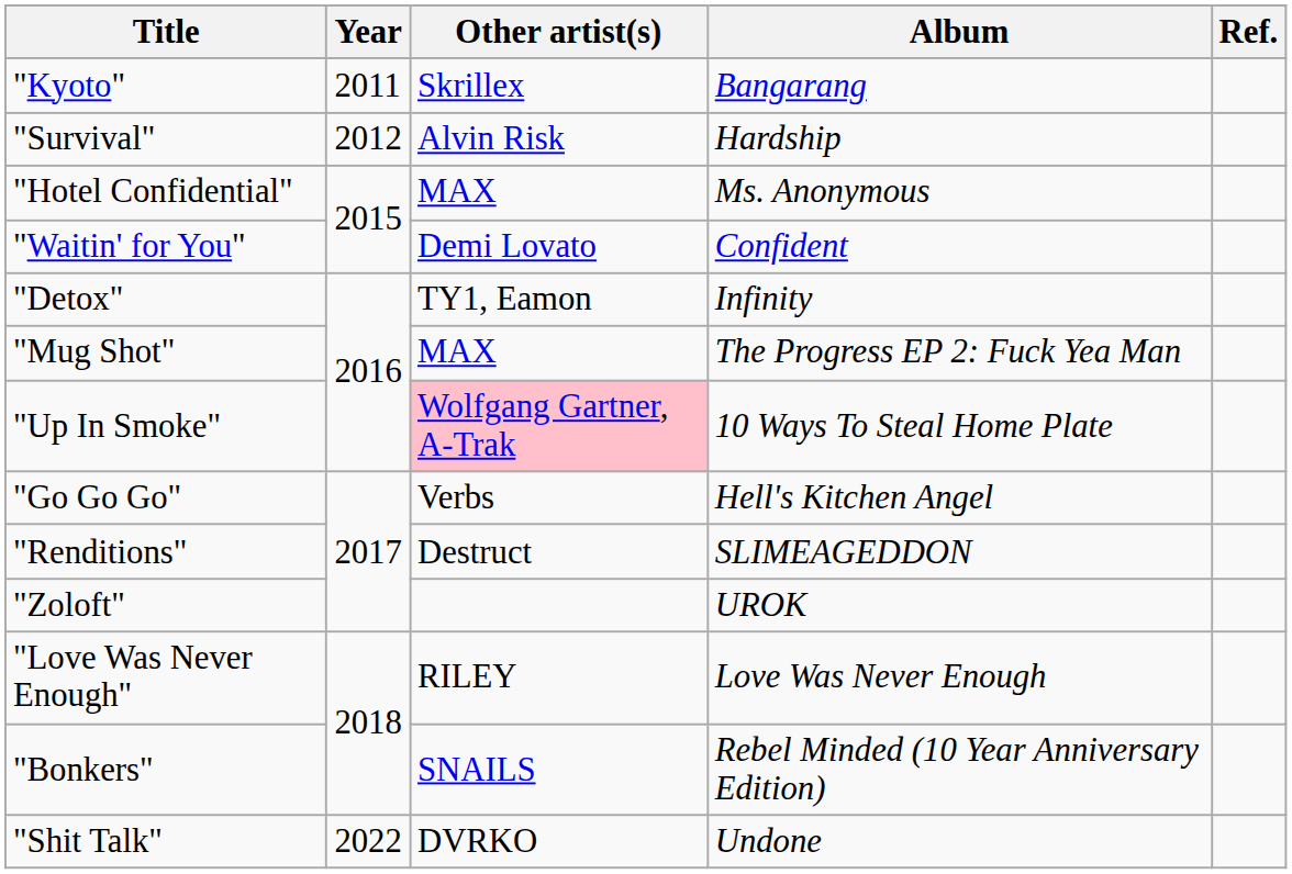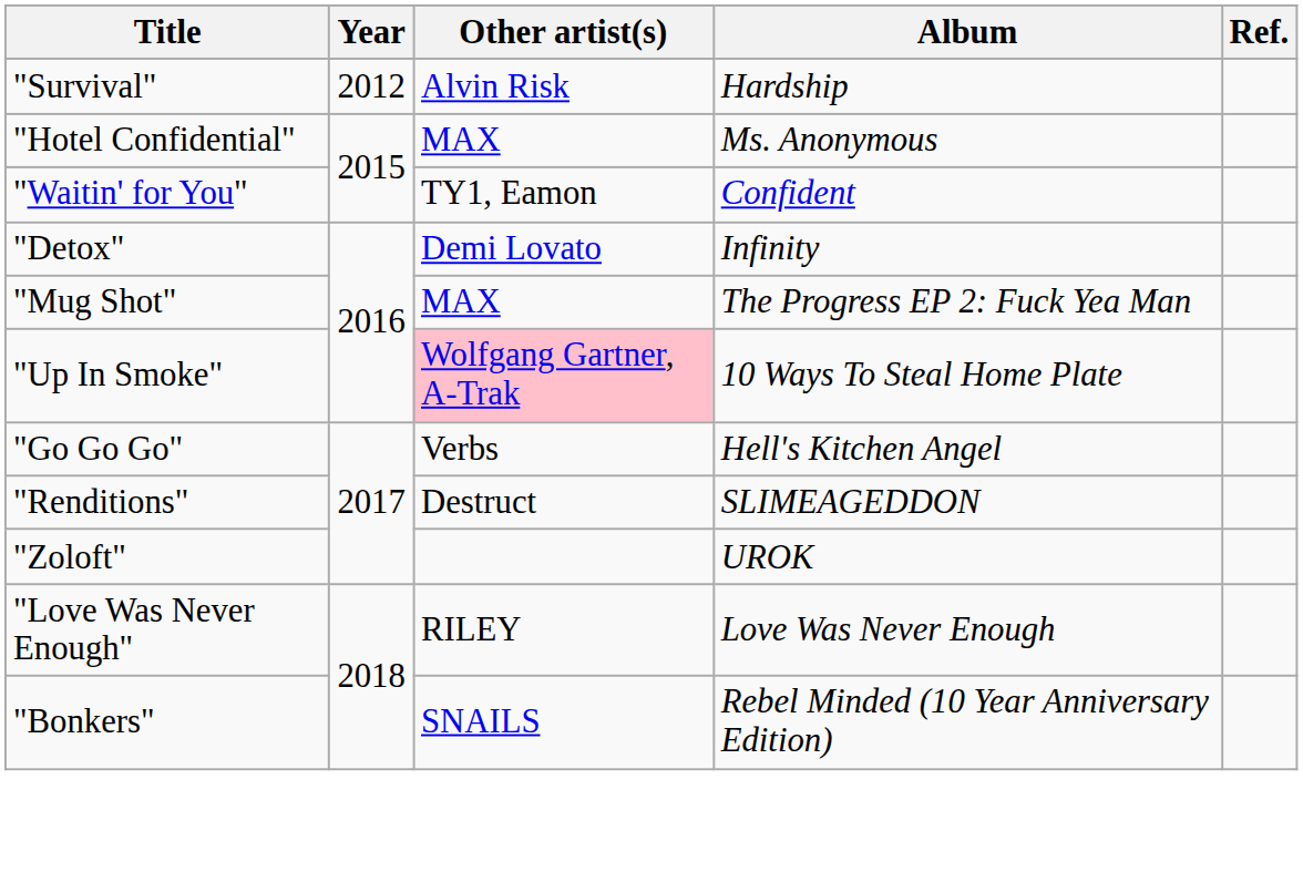 <table class="wikitable">
 <tr>
 <th>Title</th>
 <th>Year</th>
 <th>Other artist(s)</th>
 <th>Album</th>
 <th>Ref.</th>
-</tr>
-<tr>
-<td>"<a href='#'>Kyoto</a>"</td>
-<td>2011</td>
-<td><a href='#'>Skrillex</a></td>
-<td><em><a href='#'>Bangarang</a></em></td>
-<td></td>
 </tr>
 <tr>
 <td>"Survival"</td>
 <td>2012</td>
 <td><a href='#'>Alvin Risk</a></td>
 <td><em>Hardship</em></td>
 <td></td>
 </tr>
 <tr>
 <td>"Hotel Confidential"</td>
 <td rowspan="2">2015</td>
 <td><a href='#'>MAX</a></td>
 <td><em>Ms. Anonymous</em></td>
 <td></td>
 </tr>
 <tr>
 <td>"<a href='#'>Waitin' for You</a>"</td>
-<td><a href='#'>Demi Lovato</a></td>
+<td>TY1, Eamon</td>
 <td><em><a href='#'>Confident</a></em></td>
 <td></td>
 </tr>
 <tr>
 <td>"Detox"</td>
 <td rowspan="3">2016</td>
-<td>TY1, Eamon</td>
+<td><a href='#'>Demi Lovato</a></td>
 <td><em>Infinity</em></td>
 <td></td>
 </tr>
 <tr>
 <td>"Mug Shot"</td>
 <td><a href='#'>MAX</a></td>
 <td><em>The Progress EP 2: Fuck Yea Man</em></td>
 <td></td>
 </tr>
 <tr>
 <td>"Up In Smoke"</td>
 <td style="background: pink;"><a href='#'>Wolfgang Gartner</a>, <a href='#'>A-Trak</a></td>
 <td><em>10 Ways To Steal Home Plate</em></td>
 <td></td>
 </tr>
 <tr>
 <td>"Go Go Go"</td>
 <td rowspan="3">2017</td>
 <td>Verbs</td>
 <td><em>Hell's Kitchen Angel</em></td>
 <td></td>
 </tr>
 <tr>
 <td>"Renditions"</td>
 <td>Destruct</td>
 <td><em>SLIMEAGEDDON</em></td>
 <td></td>
 </tr>
 <tr>
 <td>"Zoloft"</td>
 <td></td>
 <td><em>UROK</em></td>
 <td></td>
 </tr>
 <tr>
 <td>"Love Was Never Enough"</td>
 <td rowspan="2">2018</td>
 <td>RILEY</td>
 <td><em>Love Was Never Enough</em></td>
 <td></td>
 </tr>
 <tr>
 <td>"Bonkers"</td>
 <td><a href='#'>SNAILS</a></td>
 <td><em>Rebel Minded (10 Year Anniversary Edition)</em></td>
 <td></td>
 </tr>
-<tr>
-<td>"Shit Talk"</td>
-<td>2022</td>
-<td>DVRKO</td>
-<td><em>Undone</em></td>
-<td></td>
-</tr>
 </table>
